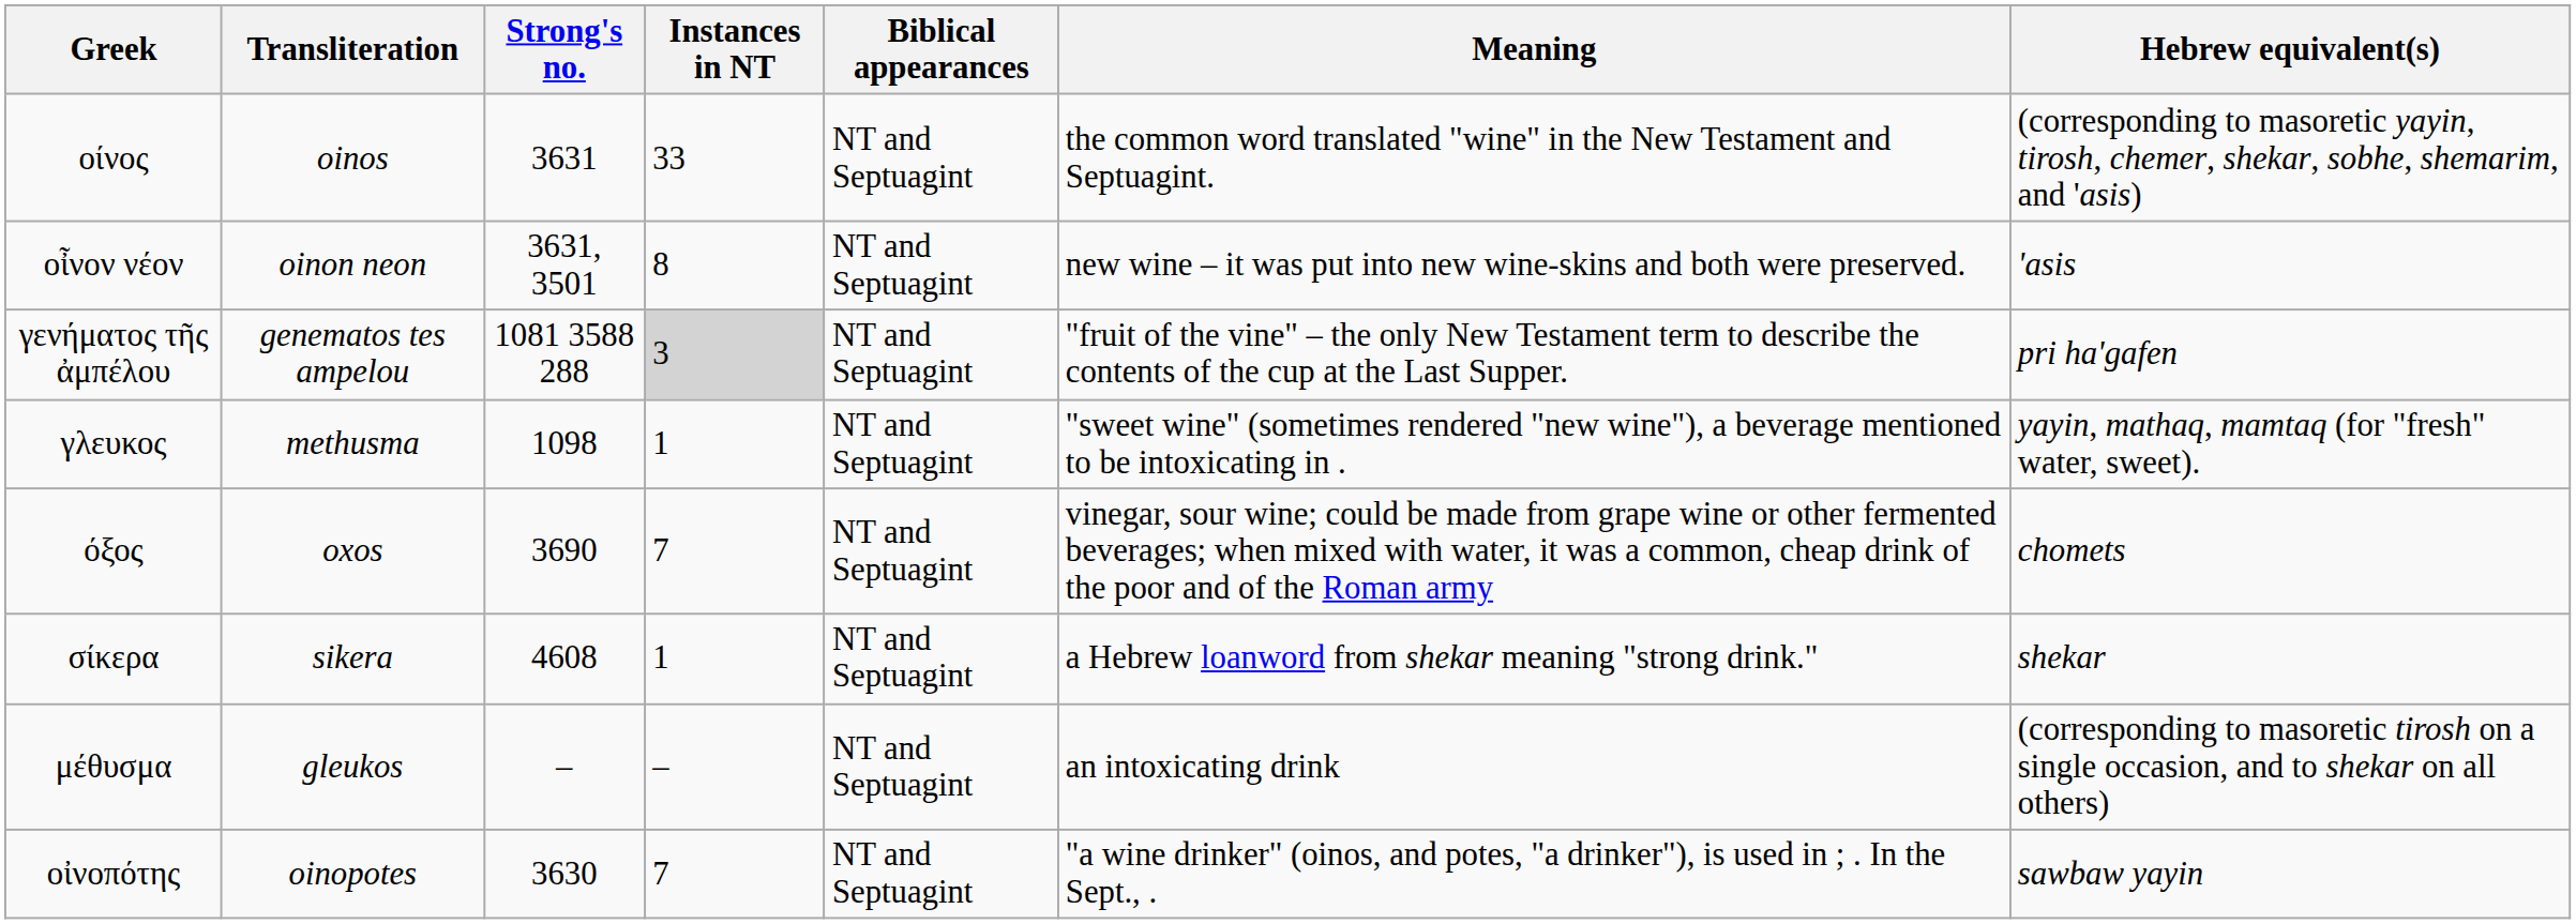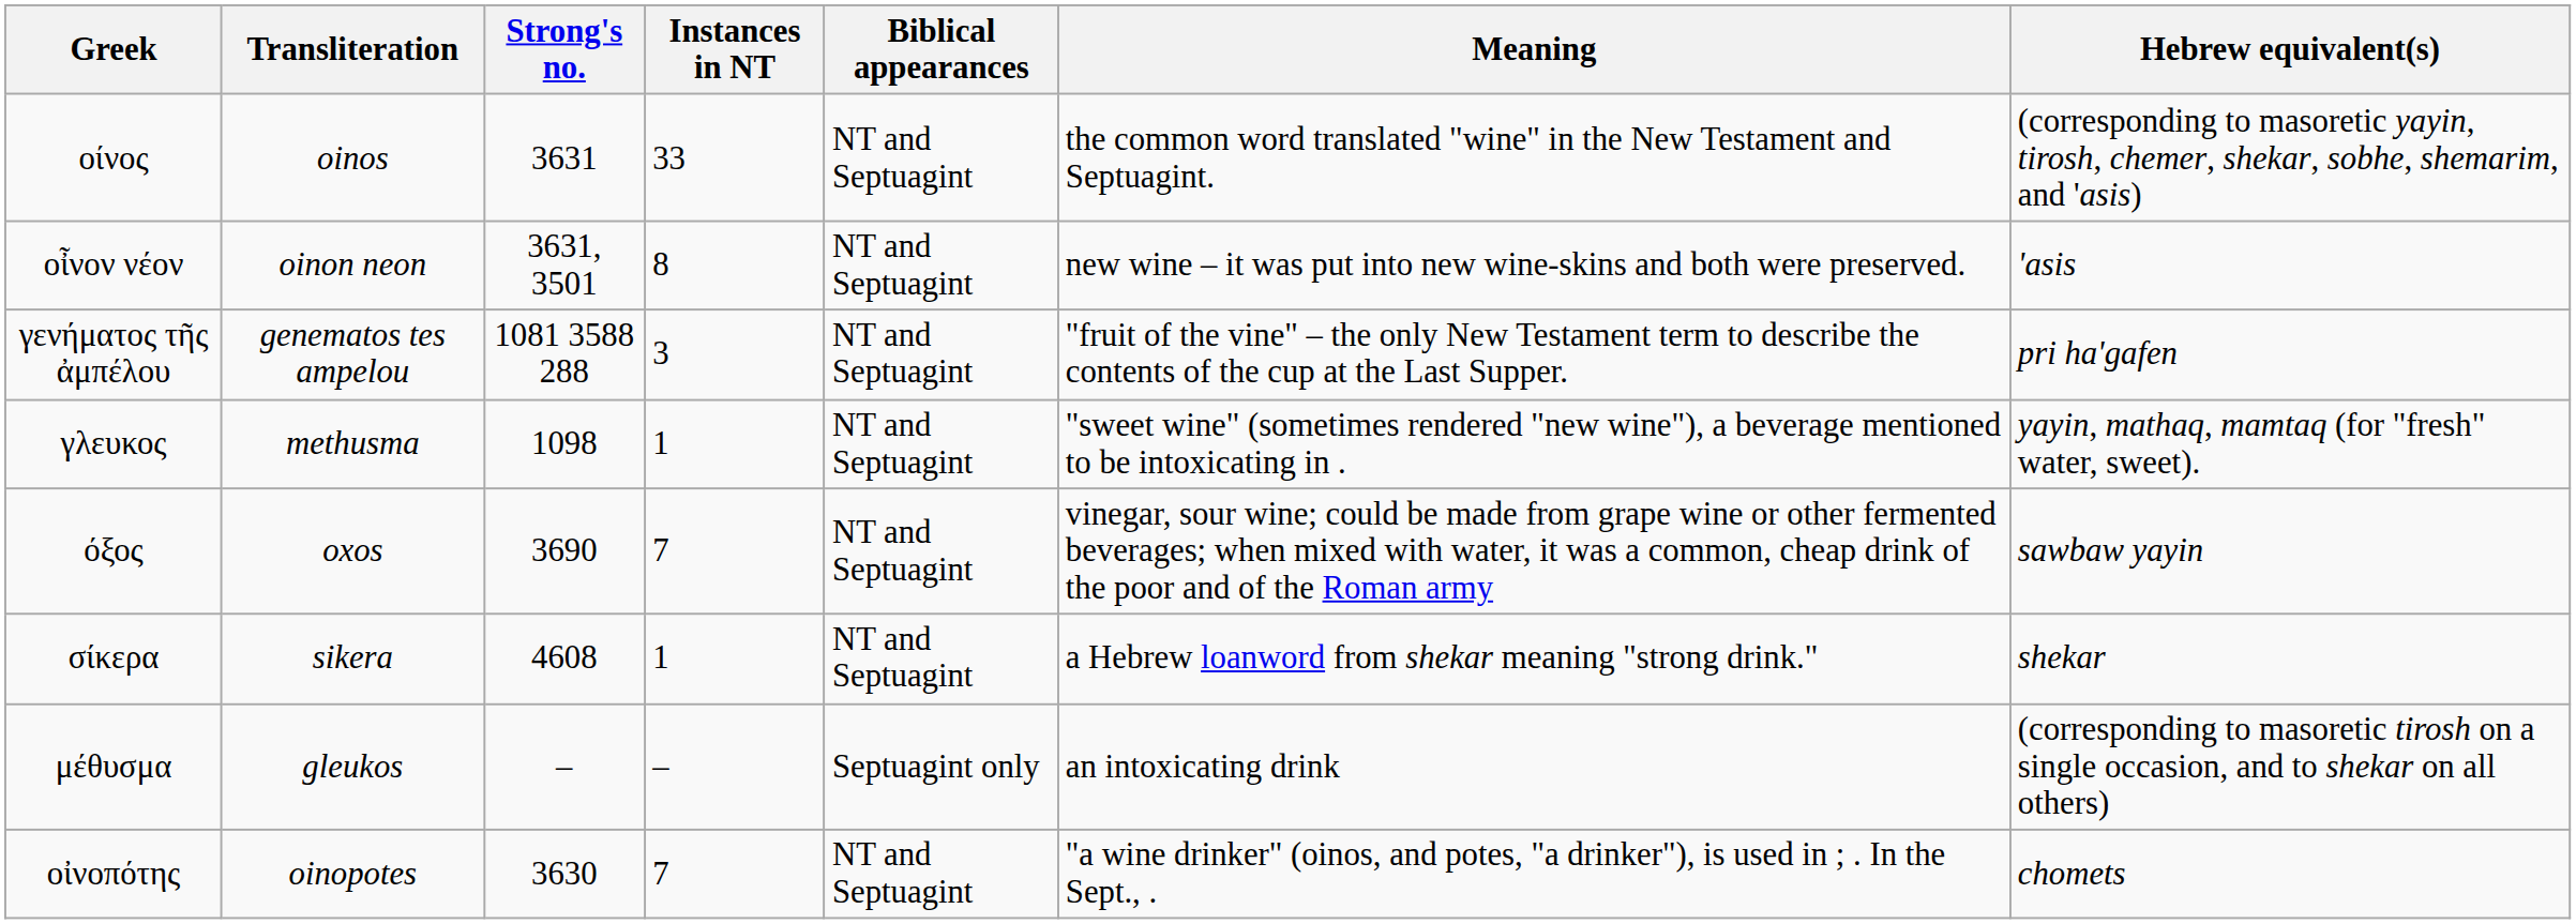 <table class="wikitable sticky-header">
 <tr>
 <th>Greek</th>
 <th>Transliteration</th>
 <th><a href='#'>Strong's no.</a></th>
 <th>Instances in NT</th>
 <th>Biblical appearances</th>
 <th>Meaning</th>
 <th>Hebrew equivalent(s)</th>
 </tr>
 <tr>
 <td style="text-align:center;">οίνος</td>
 <td style="text-align:center;"><em>oinos</em></td>
 <td style="text-align:center;">3631</td>
 <td>33</td>
 <td>NT and Septuagint</td>
 <td>the common word translated "wine" in the New Testament and Septuagint.</td>
 <td>(corresponding to masoretic <em>yayin</em>, <em>tirosh</em>, <em>chemer</em>, <em>shekar</em>, <em>sobhe</em>, <em>shemarim</em>, and '<em>asis</em>)</td>
 </tr>
 <tr>
 <td style="text-align:center;">οἶνον νέον</td>
 <td style="text-align:center;"><em>oinon neon</em></td>
 <td style="text-align:center;">3631, 3501</td>
 <td>8</td>
 <td>NT and Septuagint</td>
 <td>new wine – it was put into new wine-skins and both were preserved.</td>
 <td><em>'asis</em></td>
 </tr>
 <tr>
 <td style="text-align:center;">γενήματος τῆς ἀμπέλου</td>
 <td style="text-align:center;"><em>genematos tes ampelou</em></td>
 <td style="text-align:center;">1081 3588 288</td>
-<td style="background: lightgrey;">3</td>
+<td>3</td>
 <td>NT and Septuagint</td>
 <td>"fruit of the vine" – the only New Testament term to describe the contents of the cup at the Last Supper.</td>
 <td><em>pri ha'gafen</em></td>
 </tr>
 <tr>
 <td style="text-align:center;">γλευκος</td>
 <td style="text-align:center;"><em>methusma</em></td>
 <td style="text-align:center;">1098</td>
 <td>1</td>
 <td>NT and Septuagint</td>
 <td>"sweet wine" (sometimes rendered "new wine"), a beverage mentioned to be intoxicating in .</td>
 <td><em>yayin</em>, <em>mathaq</em>, <em>mamtaq</em> (for "fresh" water, sweet).</td>
 </tr>
 <tr>
 <td style="text-align:center;">όξος</td>
 <td style="text-align:center;"><em>oxos</em></td>
 <td style="text-align:center;">3690</td>
 <td>7</td>
 <td>NT and Septuagint</td>
 <td>vinegar, sour wine; could be made from grape wine or other fermented beverages; when mixed with water, it was a common, cheap drink of the poor and of the <a href='#'>Roman army</a></td>
-<td><em>chomets</em></td>
+<td><em>sawbaw yayin</em></td>
 </tr>
 <tr>
 <td style="text-align:center;">σίκερα</td>
 <td style="text-align:center;"><em>sikera</em></td>
 <td style="text-align:center;">4608</td>
 <td>1</td>
 <td>NT and Septuagint</td>
 <td>a Hebrew <a href='#'>loanword</a> from <em>shekar</em> meaning "strong drink."</td>
 <td><em>shekar</em></td>
 </tr>
 <tr>
 <td style="text-align:center;">μέθυσμα</td>
 <td style="text-align:center;"><em>gleukos</em></td>
 <td style="text-align:center;">–</td>
 <td>–</td>
-<td>NT and Septuagint</td>
+<td>Septuagint only</td>
 <td>an intoxicating drink</td>
 <td>(corresponding to masoretic <em>tirosh</em> on a single occasion, and to <em>shekar</em> on all others)</td>
 </tr>
 <tr>
 <td style="text-align:center;">οἰνοπότης</td>
 <td style="text-align:center;"><em>oinopotes</em></td>
 <td style="text-align:center;">3630</td>
 <td>7</td>
 <td>NT and Septuagint</td>
 <td>"a wine drinker" (oinos, and potes, "a drinker"), is used in ; . In the Sept., .</td>
-<td><em>sawbaw yayin</em></td>
+<td><em>chomets</em></td>
 </tr>
 </table>
